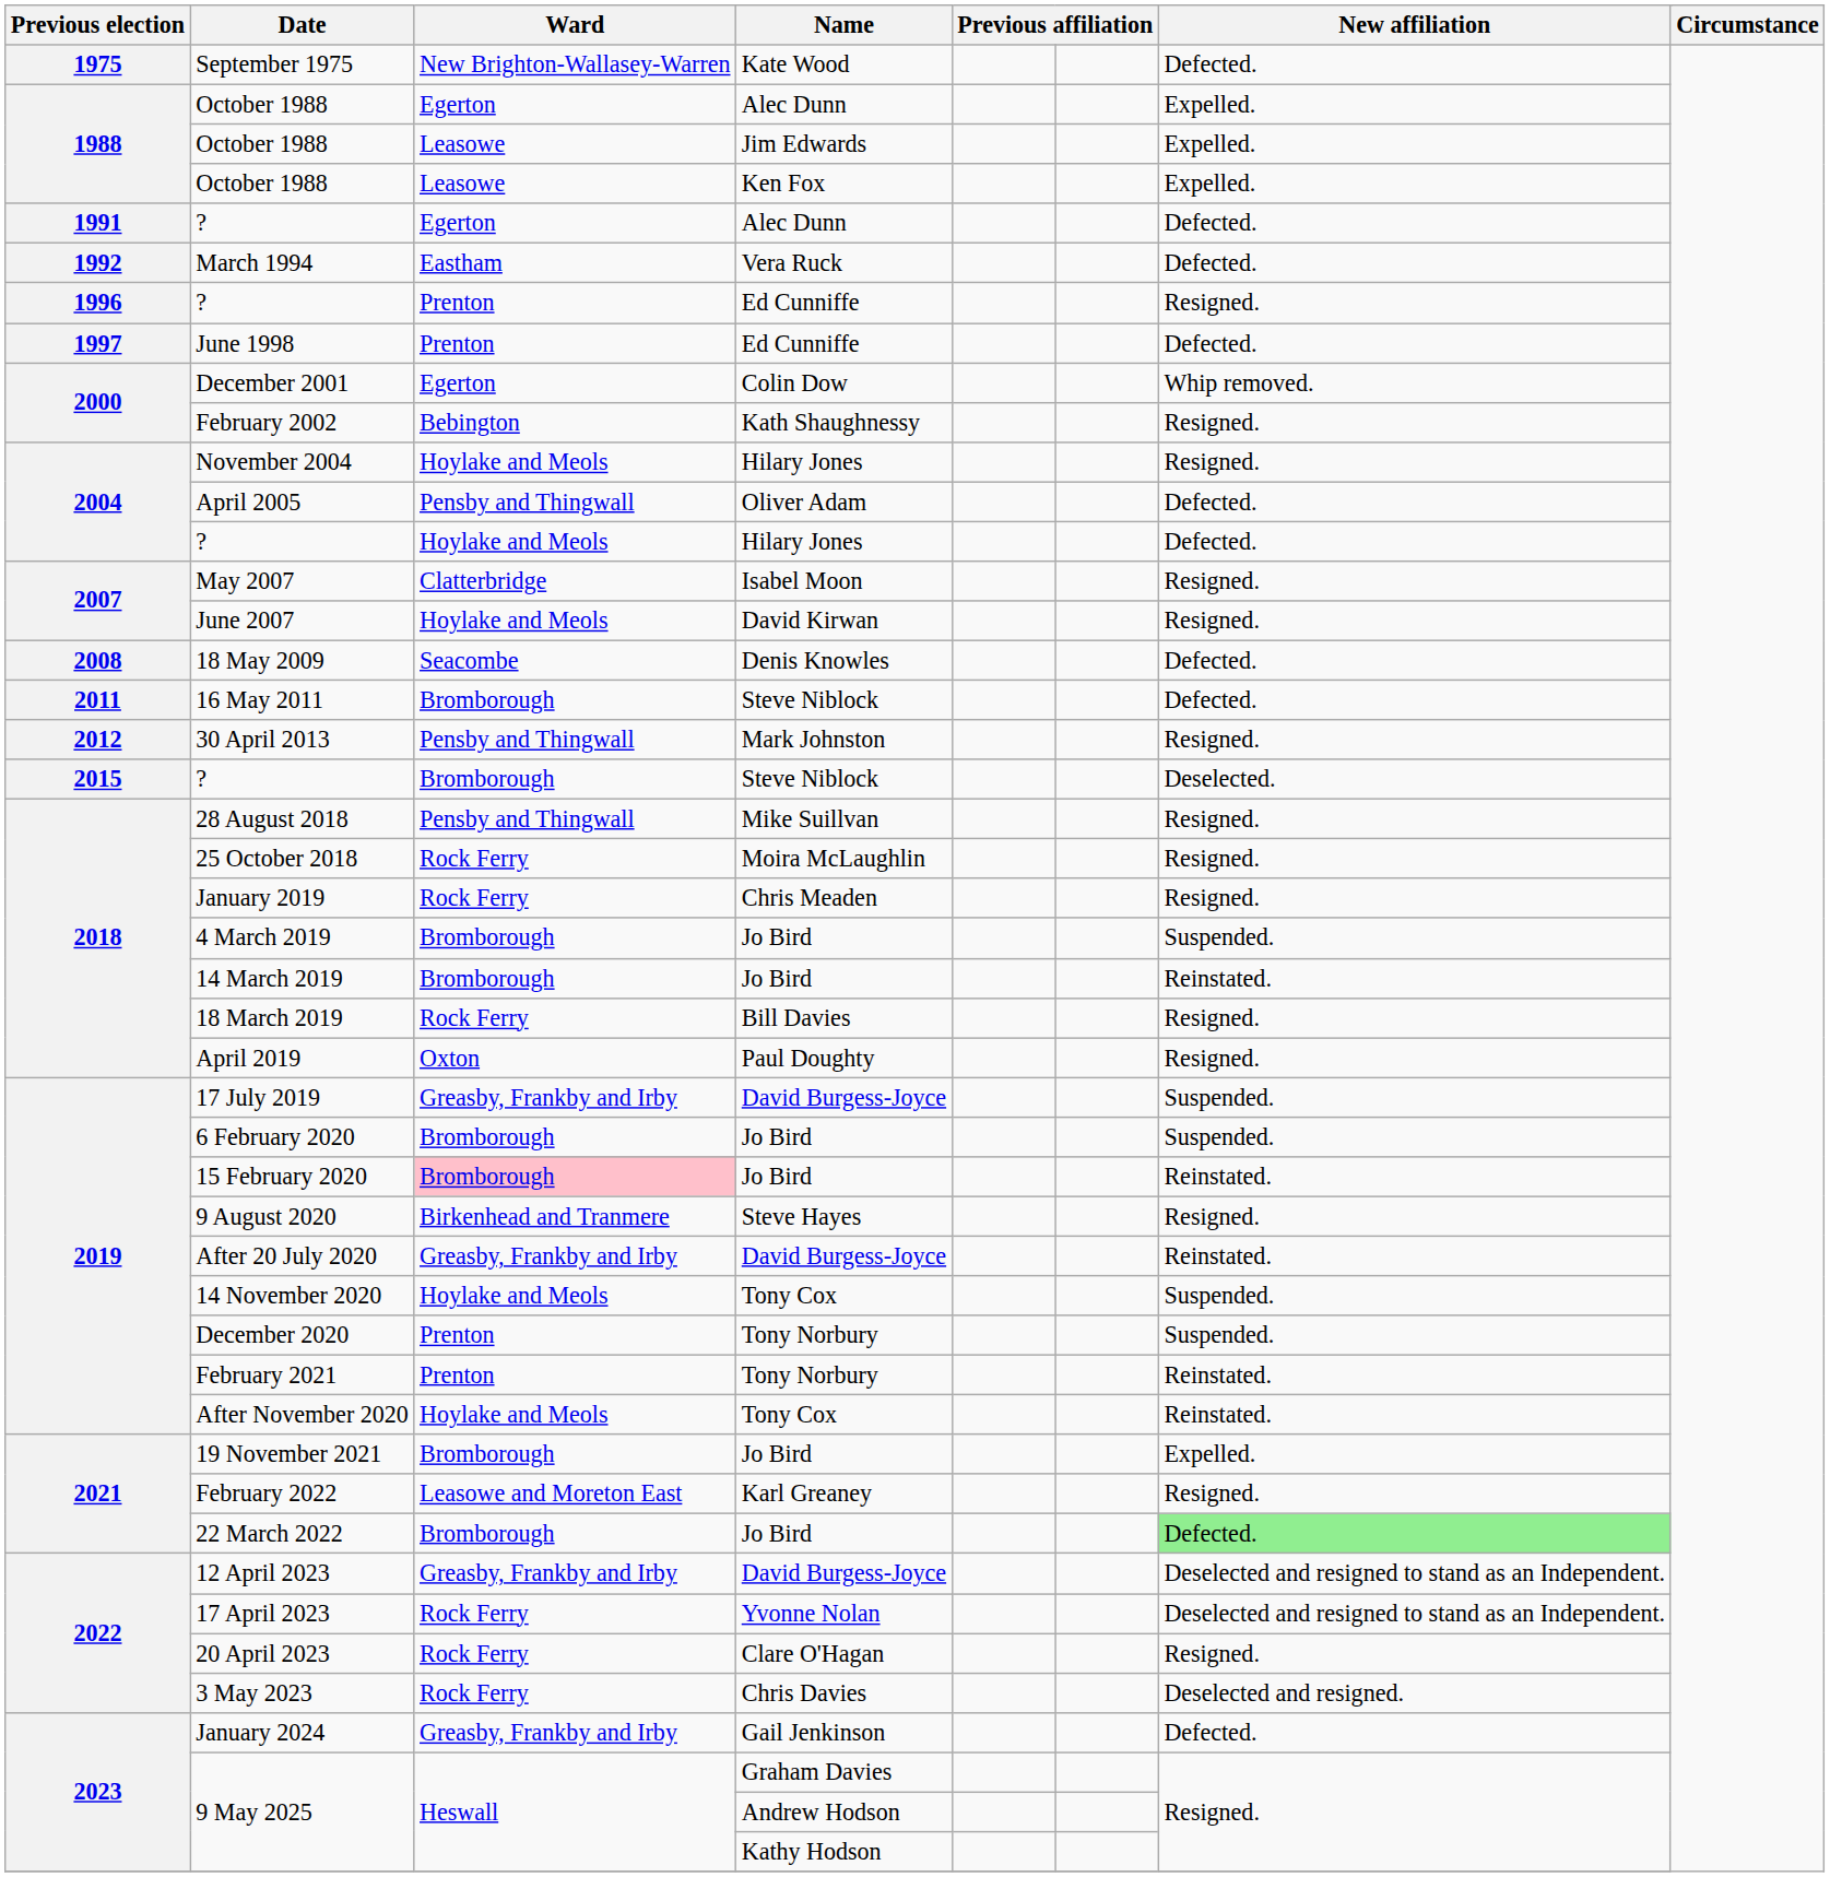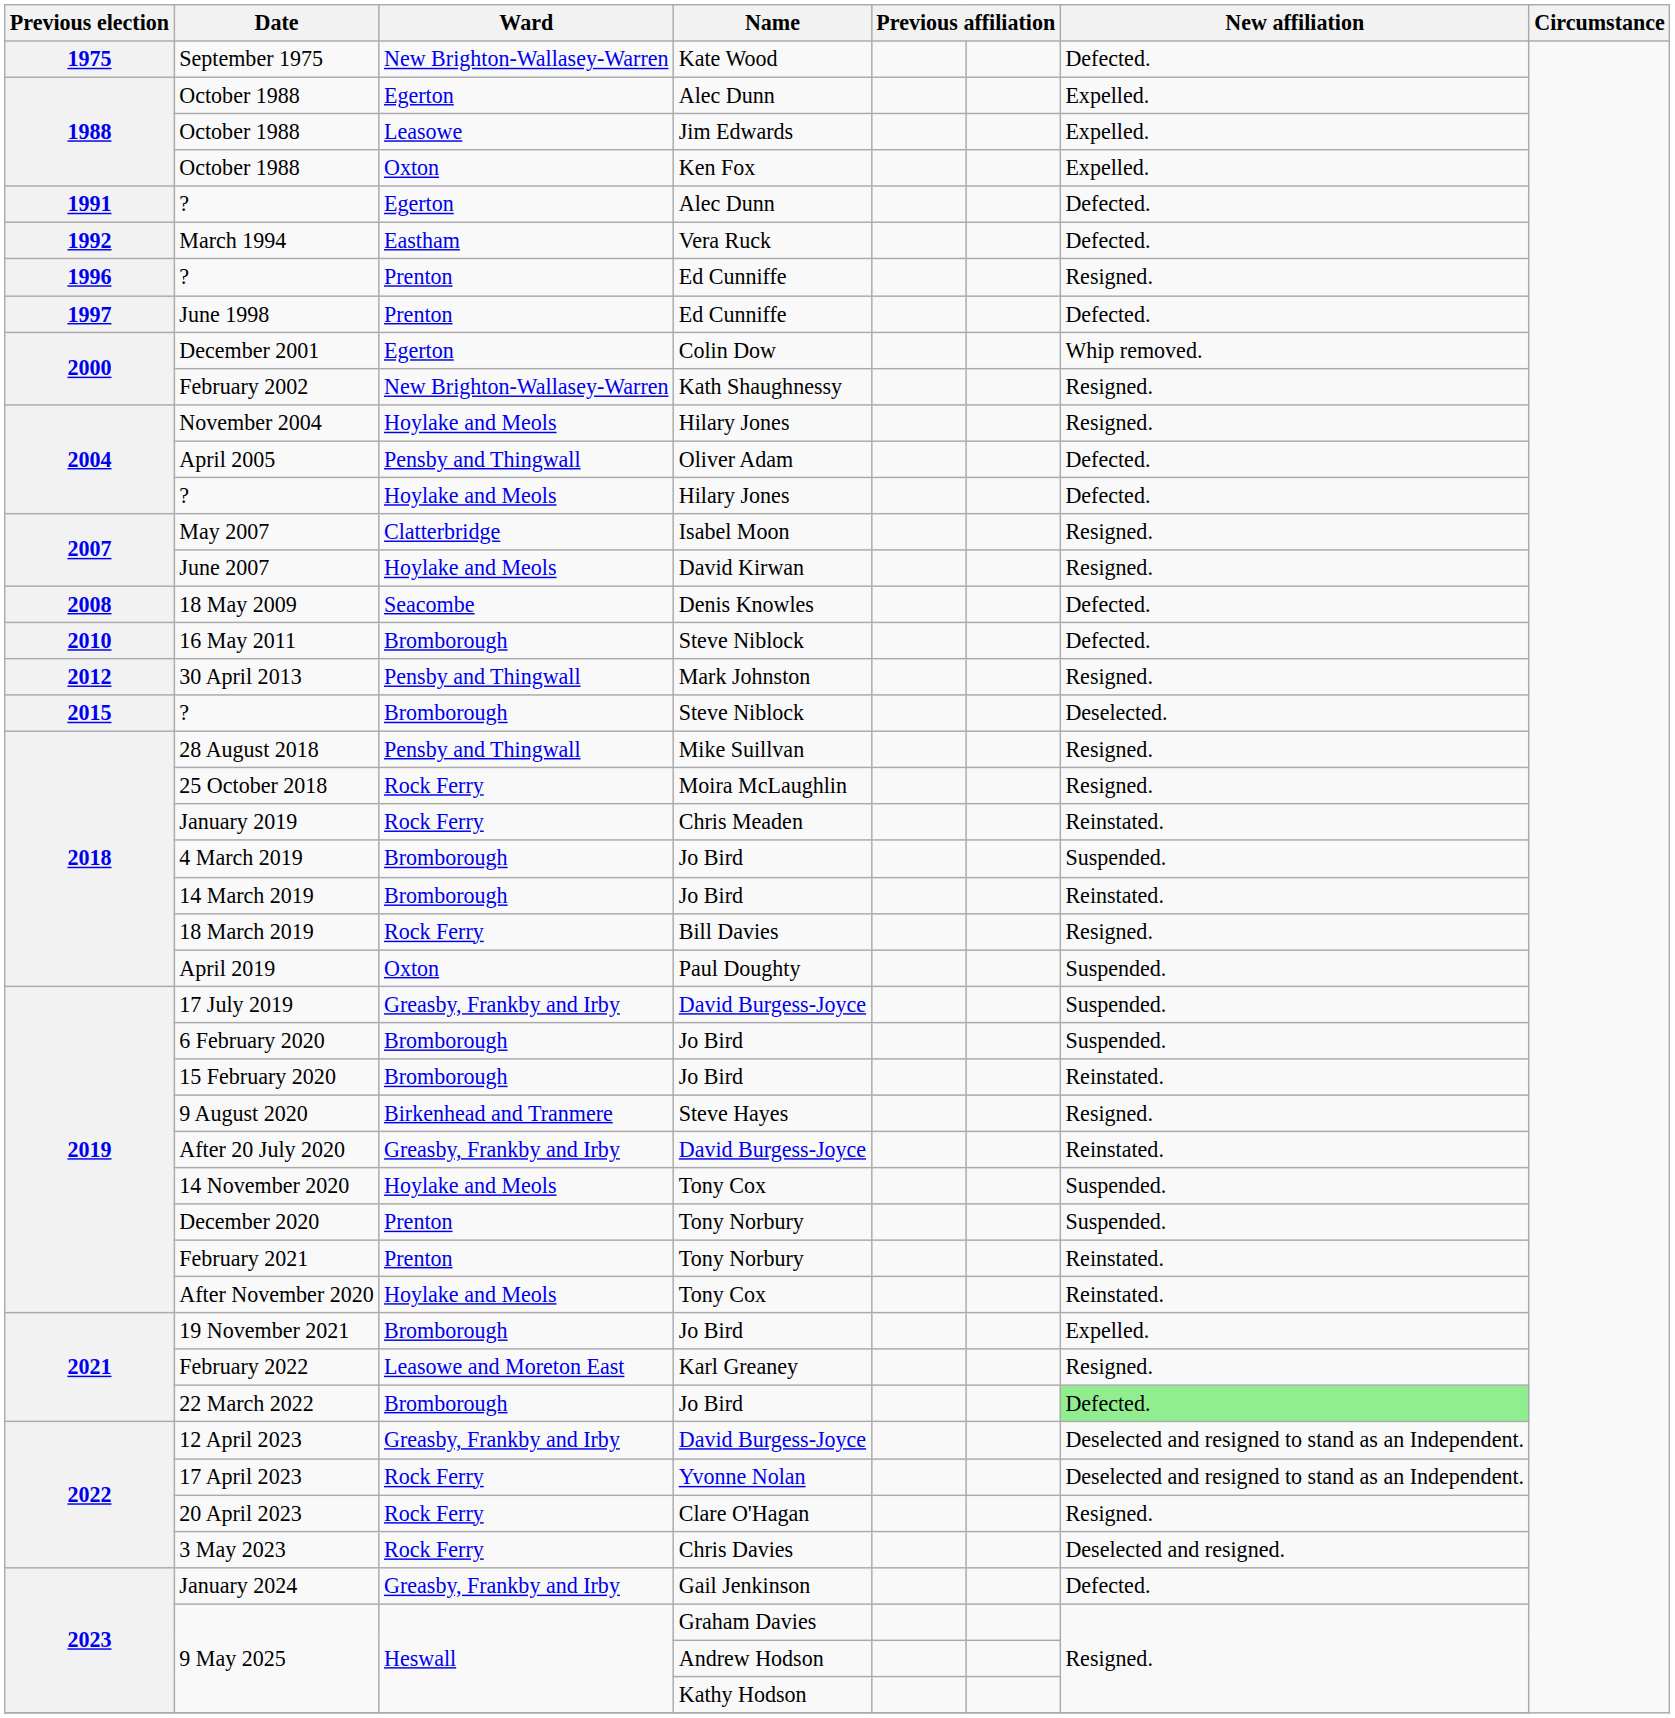 <table class="wikitable" style="font-size: 95%;">
 <tr>
 <th>Previous election</th>
 <th>Date</th>
 <th>Ward</th>
 <th>Name</th>
 <th colspan="2">Previous affiliation</th>
 <th colspan="2">New affiliation</th>
 <th>Circumstance</th>
 </tr>
 <tr>
 <th><a href='#'>1975</a></th>
 <td>September 1975</td>
 <td><a href='#'>New Brighton-Wallasey-Warren</a></td>
 <td>Kate Wood</td>
 <td></td>
 <td></td>
 <td>Defected.</td>
 </tr>
 <tr>
 <th rowspan=3><a href='#'>1988</a></th>
 <td>October 1988</td>
 <td><a href='#'>Egerton</a></td>
 <td>Alec Dunn</td>
 <td></td>
 <td></td>
 <td>Expelled.</td>
 </tr>
 <tr>
 <td>October 1988</td>
 <td><a href='#'>Leasowe</a></td>
 <td>Jim Edwards</td>
 <td></td>
 <td></td>
 <td>Expelled.</td>
 </tr>
 <tr>
 <td>October 1988</td>
-<td><a href='#'>Leasowe</a></td>
+<td><a href='#'>Oxton</a></td>
 <td>Ken Fox</td>
 <td></td>
 <td></td>
 <td>Expelled.</td>
 </tr>
 <tr>
 <th><a href='#'>1991</a></th>
 <td>?</td>
 <td><a href='#'>Egerton</a></td>
 <td>Alec Dunn</td>
 <td></td>
 <td></td>
 <td>Defected.</td>
 </tr>
 <tr>
 <th><a href='#'>1992</a></th>
 <td>March 1994</td>
 <td><a href='#'>Eastham</a></td>
 <td>Vera Ruck</td>
 <td></td>
 <td></td>
 <td>Defected.</td>
 </tr>
 <tr>
 <th><a href='#'>1996</a></th>
 <td>?</td>
 <td><a href='#'>Prenton</a></td>
 <td>Ed Cunniffe</td>
 <td></td>
 <td></td>
 <td>Resigned.</td>
 </tr>
 <tr>
 <th><a href='#'>1997</a></th>
 <td>June 1998</td>
 <td><a href='#'>Prenton</a></td>
 <td>Ed Cunniffe</td>
 <td></td>
 <td></td>
 <td>Defected.</td>
 </tr>
 <tr>
 <th rowspan=2><a href='#'>2000</a></th>
 <td>December 2001</td>
 <td><a href='#'>Egerton</a></td>
 <td>Colin Dow</td>
 <td></td>
 <td> </td>
 <td>Whip removed.</td>
 </tr>
 <tr>
 <td>February 2002</td>
-<td><a href='#'>Bebington</a></td>
+<td><a href='#'>New Brighton-Wallasey-Warren</a></td>
 <td>Kath Shaughnessy</td>
 <td></td>
 <td></td>
 <td>Resigned.</td>
 </tr>
 <tr>
 <th rowspan=3><a href='#'>2004</a></th>
 <td>November 2004</td>
 <td><a href='#'>Hoylake and Meols</a></td>
 <td>Hilary Jones</td>
 <td></td>
 <td></td>
 <td>Resigned.</td>
 </tr>
 <tr>
 <td>April 2005</td>
 <td><a href='#'>Pensby and Thingwall</a></td>
 <td>Oliver Adam</td>
 <td></td>
 <td></td>
 <td>Defected.</td>
 </tr>
 <tr>
 <td>?</td>
 <td><a href='#'>Hoylake and Meols</a></td>
 <td>Hilary Jones</td>
 <td></td>
 <td></td>
 <td>Defected.</td>
 </tr>
 <tr>
 <th rowspan=2><a href='#'>2007</a></th>
 <td>May 2007</td>
 <td><a href='#'>Clatterbridge</a></td>
 <td>Isabel Moon</td>
 <td></td>
 <td></td>
 <td>Resigned.</td>
 </tr>
 <tr>
 <td>June 2007</td>
 <td><a href='#'>Hoylake and Meols</a></td>
 <td>David Kirwan</td>
 <td></td>
 <td></td>
 <td>Resigned.</td>
 </tr>
 <tr>
 <th><a href='#'>2008</a></th>
 <td>18 May 2009</td>
 <td><a href='#'>Seacombe</a></td>
 <td>Denis Knowles</td>
 <td></td>
 <td></td>
 <td>Defected.</td>
 </tr>
 <tr>
-<th><a href='#'>2011</a></th>
+<th><a href='#'>2010</a></th>
 <td>16 May 2011</td>
 <td><a href='#'>Bromborough</a></td>
 <td>Steve Niblock</td>
 <td></td>
 <td></td>
 <td>Defected.</td>
 </tr>
 <tr>
 <th><a href='#'>2012</a></th>
 <td>30 April 2013</td>
 <td><a href='#'>Pensby and Thingwall</a></td>
 <td>Mark Johnston</td>
 <td></td>
 <td></td>
 <td>Resigned.</td>
 </tr>
 <tr>
 <th><a href='#'>2015</a></th>
 <td>?</td>
 <td><a href='#'>Bromborough</a></td>
 <td>Steve Niblock</td>
 <td></td>
 <td></td>
 <td>Deselected.</td>
 </tr>
 <tr>
 <th rowspan=7><a href='#'>2018</a></th>
 <td>28 August 2018</td>
 <td><a href='#'>Pensby and Thingwall</a></td>
 <td>Mike Suillvan</td>
 <td></td>
 <td></td>
 <td>Resigned.</td>
 </tr>
 <tr>
 <td>25 October 2018</td>
 <td><a href='#'>Rock Ferry</a></td>
 <td>Moira McLaughlin</td>
 <td></td>
 <td></td>
 <td>Resigned.</td>
 </tr>
 <tr>
 <td>January 2019</td>
 <td><a href='#'>Rock Ferry</a></td>
 <td>Chris Meaden</td>
 <td></td>
 <td></td>
-<td>Resigned.</td>
+<td>Reinstated.</td>
 </tr>
 <tr>
 <td>4 March 2019</td>
 <td><a href='#'>Bromborough</a></td>
 <td>Jo Bird</td>
 <td></td>
 <td></td>
 <td>Suspended.</td>
 </tr>
 <tr>
 <td>14 March 2019</td>
 <td><a href='#'>Bromborough</a></td>
 <td>Jo Bird</td>
 <td></td>
 <td></td>
 <td>Reinstated.</td>
 </tr>
 <tr>
 <td>18 March 2019</td>
 <td><a href='#'>Rock Ferry</a></td>
 <td>Bill Davies</td>
 <td></td>
 <td></td>
 <td>Resigned.</td>
 </tr>
 <tr>
 <td>April 2019</td>
 <td><a href='#'>Oxton</a></td>
 <td>Paul Doughty</td>
 <td></td>
 <td></td>
-<td>Resigned.</td>
+<td>Suspended.</td>
 </tr>
 <tr>
 <th rowspan=9><a href='#'>2019</a></th>
 <td>17 July 2019</td>
 <td><a href='#'>Greasby, Frankby and Irby</a></td>
 <td><a href='#'>David Burgess-Joyce</a></td>
 <td></td>
 <td></td>
 <td>Suspended.</td>
 </tr>
 <tr>
 <td>6 February 2020</td>
 <td><a href='#'>Bromborough</a></td>
 <td>Jo Bird</td>
 <td></td>
 <td></td>
 <td>Suspended.</td>
 </tr>
 <tr>
 <td>15 February 2020</td>
-<td style="background: pink;"><a href='#'>Bromborough</a></td>
+<td><a href='#'>Bromborough</a></td>
 <td>Jo Bird</td>
 <td></td>
 <td></td>
 <td>Reinstated.</td>
 </tr>
 <tr>
 <td>9 August 2020</td>
 <td><a href='#'>Birkenhead and Tranmere</a></td>
 <td>Steve Hayes</td>
 <td></td>
 <td></td>
 <td>Resigned.</td>
 </tr>
 <tr>
 <td>After 20 July 2020</td>
 <td><a href='#'>Greasby, Frankby and Irby</a></td>
 <td><a href='#'>David Burgess-Joyce</a></td>
 <td></td>
 <td></td>
 <td>Reinstated.</td>
 </tr>
 <tr>
 <td>14 November 2020</td>
 <td><a href='#'>Hoylake and Meols</a></td>
 <td>Tony Cox</td>
 <td></td>
 <td></td>
 <td>Suspended.</td>
 </tr>
 <tr>
 <td>December 2020</td>
 <td><a href='#'>Prenton</a></td>
 <td>Tony Norbury</td>
 <td></td>
 <td></td>
 <td>Suspended.</td>
 </tr>
 <tr>
 <td>February 2021</td>
 <td><a href='#'>Prenton</a></td>
 <td>Tony Norbury</td>
 <td></td>
 <td></td>
 <td>Reinstated.</td>
 </tr>
 <tr>
 <td>After November 2020</td>
 <td><a href='#'>Hoylake and Meols</a></td>
 <td>Tony Cox</td>
 <td></td>
 <td></td>
 <td>Reinstated.</td>
 </tr>
 <tr>
 <th rowspan=3><a href='#'>2021</a></th>
 <td>19 November 2021</td>
 <td><a href='#'>Bromborough</a></td>
 <td>Jo Bird</td>
 <td></td>
 <td></td>
 <td>Expelled.</td>
 </tr>
 <tr>
 <td>February 2022</td>
 <td><a href='#'>Leasowe and Moreton East</a></td>
 <td>Karl Greaney</td>
 <td></td>
 <td></td>
 <td>Resigned.</td>
 </tr>
 <tr>
 <td>22 March 2022</td>
 <td><a href='#'>Bromborough</a></td>
 <td>Jo Bird</td>
 <td></td>
 <td></td>
 <td style="background: lightgreen;">Defected.</td>
 </tr>
 <tr>
 <th rowspan=4><a href='#'>2022</a></th>
 <td>12 April 2023</td>
 <td><a href='#'>Greasby, Frankby and Irby</a></td>
 <td><a href='#'>David Burgess-Joyce</a></td>
 <td></td>
 <td></td>
 <td>Deselected and resigned to stand as an Independent.</td>
 </tr>
 <tr>
 <td>17 April 2023</td>
 <td><a href='#'>Rock Ferry</a></td>
 <td><a href='#'>Yvonne Nolan</a></td>
 <td></td>
 <td></td>
 <td>Deselected and resigned to stand as an Independent.</td>
 </tr>
 <tr>
 <td>20 April 2023</td>
 <td><a href='#'>Rock Ferry</a></td>
 <td>Clare O'Hagan</td>
 <td></td>
 <td></td>
 <td>Resigned.</td>
 </tr>
 <tr>
 <td>3 May 2023</td>
 <td><a href='#'>Rock Ferry</a></td>
 <td>Chris Davies</td>
 <td></td>
 <td></td>
 <td>Deselected and resigned.</td>
 </tr>
 <tr>
 <th rowspan=4><a href='#'>2023</a></th>
 <td>January 2024</td>
 <td><a href='#'>Greasby, Frankby and Irby</a></td>
 <td>Gail Jenkinson</td>
 <td></td>
 <td></td>
 <td>Defected.</td>
 </tr>
 <tr>
 <td rowspan="3">9 May 2025</td>
 <td rowspan="3"><a href='#'>Heswall</a></td>
 <td>Graham Davies</td>
 <td></td>
 <td></td>
 <td rowspan="3">Resigned.</td>
 </tr>
 <tr>
 <td>Andrew Hodson</td>
 <td></td>
 <td></td>
 </tr>
 <tr>
 <td>Kathy Hodson</td>
 <td></td>
 <td></td>
 </tr>
 <tr>
 </tr>
 </table>
